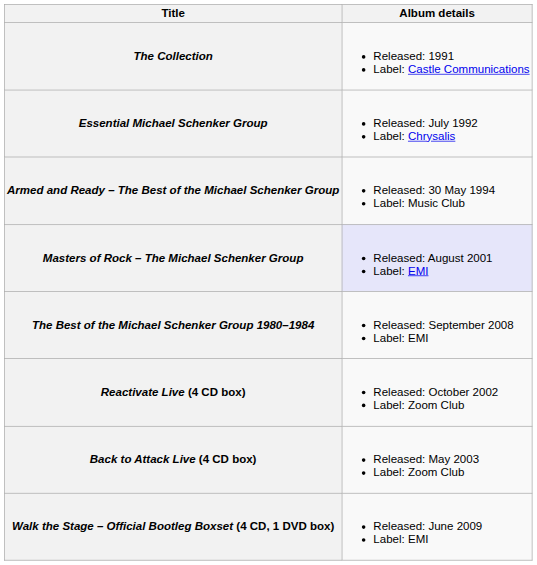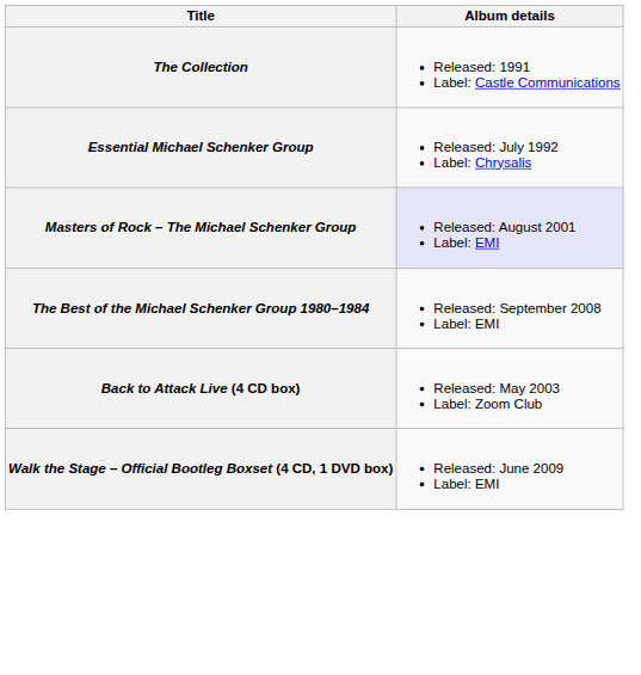 <table class="wikitable plainrowheaders">
 <tr>
 <th scope="col">Title</th>
 <th scope="col">Album details</th>
 </tr>
 <tr>
 <th scope="row"><em>The Collection</em></th>
 <td><br><ul><li>Released: 1991</li><li>Label: <a href='#'>Castle Communications</a></li></ul></td>
 </tr>
 <tr>
 <th scope="row"><em>Essential Michael Schenker Group</em></th>
 <td><br><ul><li>Released: July 1992</li><li>Label: <a href='#'>Chrysalis</a></li></ul></td>
 </tr>
 <tr>
-<th scope="row"><em>Armed and Ready – The Best of the Michael Schenker Group</em></th>
-<td><br><ul><li>Released: 30 May 1994</li><li>Label: Music Club</li></ul></td>
-</tr>
-<tr>
 <th scope="row"><em>Masters of Rock – The Michael Schenker Group</em></th>
 <td style="background: lavender;"><br><ul><li>Released: August 2001</li><li>Label: <a href='#'>EMI</a></li></ul></td>
 </tr>
 <tr>
 <th scope="row"><em>The Best of the Michael Schenker Group 1980–1984</em></th>
 <td><br><ul><li>Released: September 2008</li><li>Label: EMI</li></ul></td>
-</tr>
-<tr>
-<th scope="row"><em>Reactivate Live</em> (4 CD box)</th>
-<td><br><ul><li>Released: October 2002</li><li>Label: Zoom Club</li></ul></td>
 </tr>
 <tr>
 <th scope="row"><em>Back to Attack Live</em> (4 CD box)</th>
 <td><br><ul><li>Released: May 2003</li><li>Label: Zoom Club</li></ul></td>
 </tr>
 <tr>
 <th scope="row"><em>Walk the Stage – Official Bootleg Boxset</em> (4 CD, 1 DVD box)</th>
 <td><br><ul><li>Released: June 2009</li><li>Label: EMI</li></ul></td>
 </tr>
 </table>
